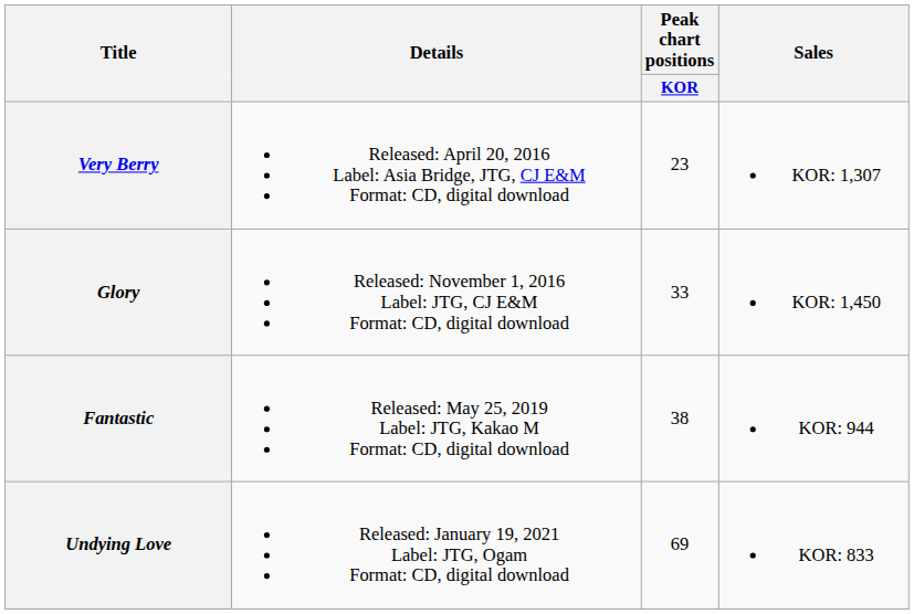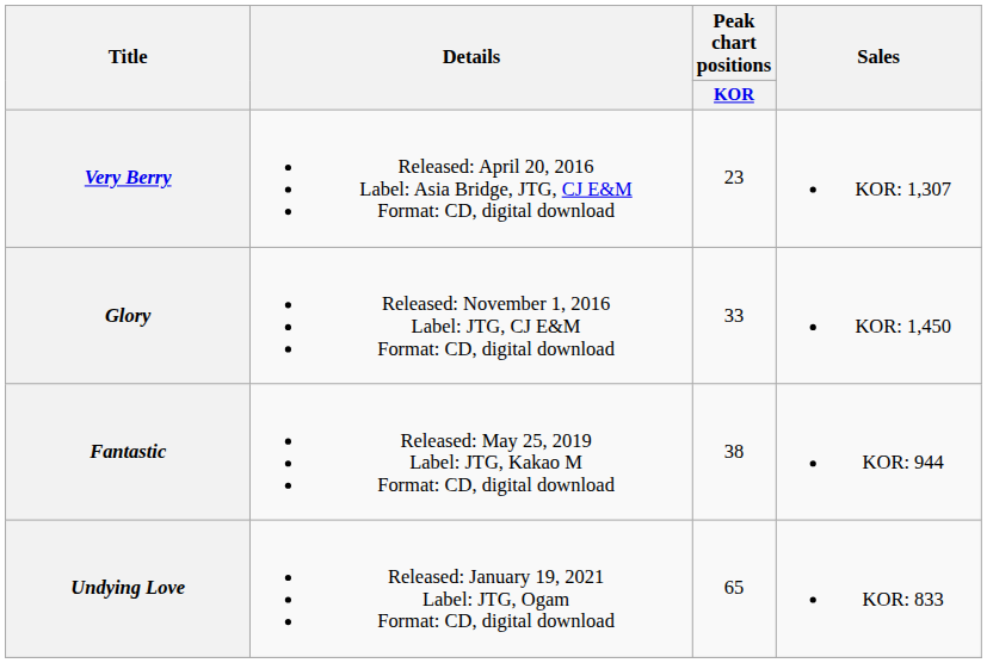 <table class="wikitable plainrowheaders" style="text-align:center;">
 <tr>
 <th rowspan="2" style="width:12em;">Title</th>
 <th rowspan="2" style="width:22em;">Details</th>
 <th colspan="1">Peak chart positions</th>
 <th rowspan="2" style="width:10em;">Sales</th>
 </tr>
 <tr>
 <th scope="col" style="width:3em;font-size:90%;"><a href='#'>KOR</a><br></th>
 </tr>
 <tr>
 <th scope="row"><em><a href='#'>Very Berry</a></em></th>
 <td><br><ul><li>Released: April 20, 2016</li><li>Label: Asia Bridge, JTG, <a href='#'>CJ E&M</a></li><li>Format: CD, digital download</li></ul></td>
 <td>23</td>
 <td><br><ul><li>KOR: 1,307</li></ul></td>
 </tr>
 <tr>
 <th scope="row"><em>Glory</em></th>
 <td><br><ul><li>Released: November 1, 2016</li><li>Label: JTG, CJ E&M</li><li>Format: CD, digital download</li></ul></td>
 <td>33</td>
 <td><br><ul><li>KOR: 1,450</li></ul></td>
 </tr>
 <tr>
 <th scope="row"><em>Fantastic</em></th>
 <td><br><ul><li>Released: May 25, 2019</li><li>Label: JTG, Kakao M</li><li>Format: CD, digital download</li></ul></td>
 <td>38</td>
 <td><br><ul><li>KOR: 944</li></ul></td>
 </tr>
 <tr>
 <th scope="row"><em>Undying Love</em></th>
 <td><br><ul><li>Released: January 19, 2021</li><li>Label: JTG, Ogam</li><li>Format: CD, digital download</li></ul></td>
-<td>69</td>
+<td>65</td>
 <td><br><ul><li>KOR: 833</li></ul></td>
 </tr>
 <tr>
 </tr>
 </table>
